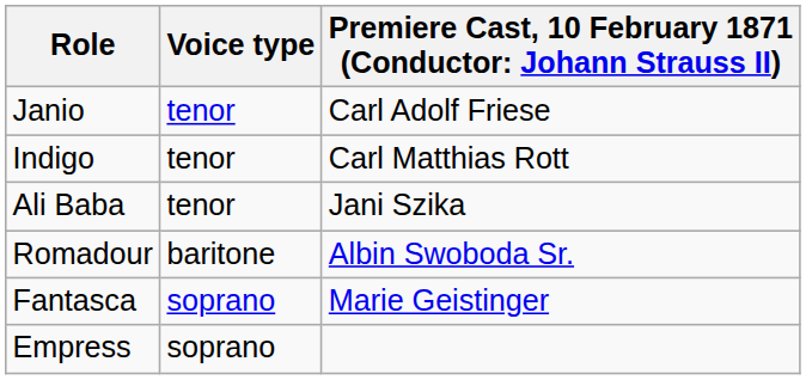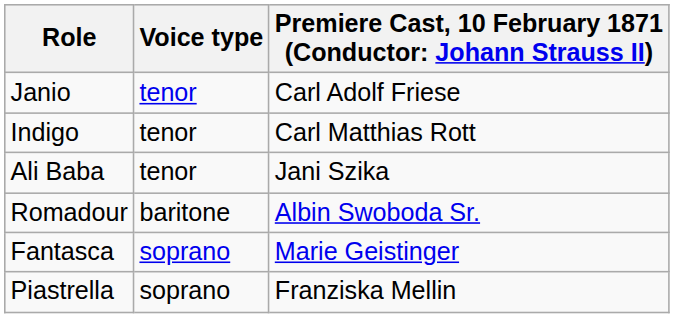 <table class="wikitable">
 <tr>
 <th>Role</th>
 <th>Voice type</th>
 <th>Premiere Cast, 10 February 1871 <br>(Conductor: <a href='#'>Johann Strauss II</a>)</th>
 </tr>
 <tr>
 <td>Janio</td>
 <td><a href='#'>tenor</a></td>
 <td>Carl Adolf Friese</td>
 </tr>
 <tr>
 <td>Indigo</td>
 <td>tenor</td>
 <td>Carl Matthias Rott</td>
 </tr>
 <tr>
 <td>Ali Baba</td>
 <td>tenor</td>
 <td>Jani Szika</td>
 </tr>
 <tr>
 <td>Romadour</td>
 <td>baritone</td>
 <td><a href='#'>Albin Swoboda Sr.</a></td>
 </tr>
 <tr>
 <td>Fantasca</td>
 <td><a href='#'>soprano</a></td>
 <td><a href='#'>Marie Geistinger</a></td>
 </tr>
 <tr>
-<td>Empress</td>
+<td>Piastrella</td>
 <td>soprano</td>
-<td></td>
+<td>Franziska Mellin</td>
 </tr>
 </table>
